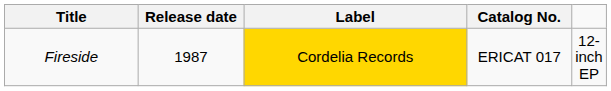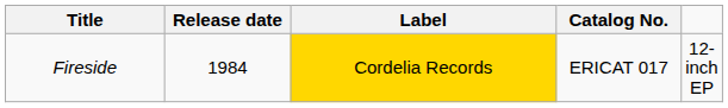 <table class="wikitable" style="font-size: 95%; text-align: center;">
 <tr>
 <th style="width:11em;">Title</th>
 <th style="width:8em;">Release date</th>
 <th style="width:20em;">Label</th>
 <th style="width:8em;">Catalog No.</th>
 </tr>
 <tr>
 <td><em>Fireside</em></td>
-<td>1987</td>
+<td>1984</td>
 <td style="background: gold;">Cordelia Records</td>
 <td>ERICAT 017</td>
 <td>12-inch EP</td>
 </tr>
 </table>
